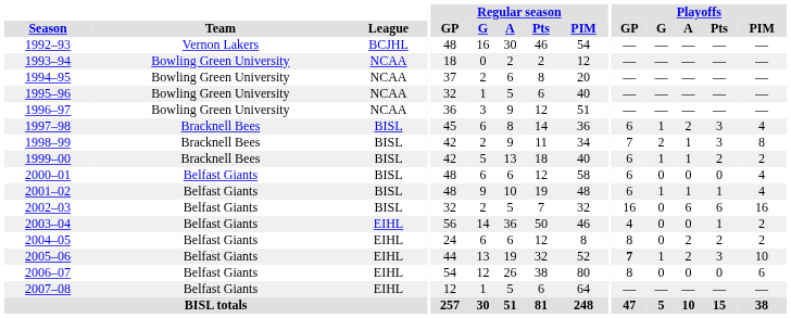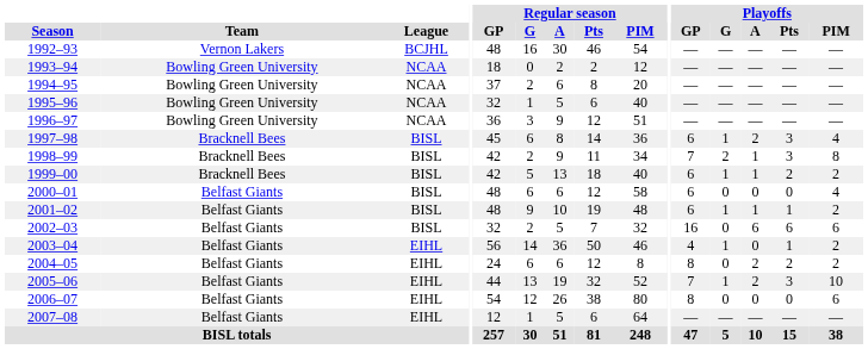 <table border="0" cellpadding="1" cellspacing="0" style="text-align:center; width:60em">
 <tr bgcolor="#e0e0e0">
 <th colspan="3" bgcolor="#ffffff"></th>
 <th rowspan="99" bgcolor="#ffffff"></th>
 <th colspan="5"><a href='#'>Regular season</a></th>
 <th rowspan="99" bgcolor="#ffffff"></th>
 <th colspan="5"><a href='#'>Playoffs</a></th>
 </tr>
 <tr bgcolor="#e0e0e0">
 <th><a href='#'>Season</a></th>
 <th>Team</th>
 <th>League</th>
 <th>GP</th>
 <th><a href='#'>G</a></th>
 <th><a href='#'>A</a></th>
 <th><a href='#'>Pts</a></th>
 <th><a href='#'>PIM</a></th>
 <th>GP</th>
 <th>G</th>
 <th>A</th>
 <th>Pts</th>
 <th>PIM</th>
 </tr>
 <tr>
 <td><a href='#'>1992–93</a></td>
 <td><a href='#'>Vernon Lakers</a></td>
 <td><a href='#'>BCJHL</a></td>
 <td>48</td>
 <td>16</td>
 <td>30</td>
 <td>46</td>
 <td>54</td>
 <td>—</td>
 <td>—</td>
 <td>—</td>
 <td>—</td>
 <td>—</td>
 </tr>
 <tr bgcolor="#f0f0f0">
 <td><a href='#'>1993–94</a></td>
 <td><a href='#'>Bowling Green University</a></td>
 <td><a href='#'>NCAA</a></td>
 <td>18</td>
 <td>0</td>
 <td>2</td>
 <td>2</td>
 <td>12</td>
 <td>—</td>
 <td>—</td>
 <td>—</td>
 <td>—</td>
 <td>—</td>
 </tr>
 <tr>
 <td><a href='#'>1994–95</a></td>
 <td>Bowling Green University</td>
 <td>NCAA</td>
 <td>37</td>
 <td>2</td>
 <td>6</td>
 <td>8</td>
 <td>20</td>
 <td>—</td>
 <td>—</td>
 <td>—</td>
 <td>—</td>
 <td>—</td>
 </tr>
 <tr bgcolor="#f0f0f0">
 <td><a href='#'>1995–96</a></td>
 <td>Bowling Green University</td>
 <td>NCAA</td>
 <td>32</td>
 <td>1</td>
 <td>5</td>
 <td>6</td>
 <td>40</td>
 <td>—</td>
 <td>—</td>
 <td>—</td>
 <td>—</td>
 <td>—</td>
 </tr>
 <tr>
 <td><a href='#'>1996–97</a></td>
 <td>Bowling Green University</td>
 <td>NCAA</td>
 <td>36</td>
 <td>3</td>
 <td>9</td>
 <td>12</td>
 <td>51</td>
 <td>—</td>
 <td>—</td>
 <td>—</td>
 <td>—</td>
 <td>—</td>
 </tr>
 <tr bgcolor="#f0f0f0">
 <td><a href='#'>1997–98</a></td>
 <td><a href='#'>Bracknell Bees</a></td>
 <td><a href='#'>BISL</a></td>
 <td>45</td>
 <td>6</td>
 <td>8</td>
 <td>14</td>
 <td>36</td>
 <td>6</td>
 <td>1</td>
 <td>2</td>
 <td>3</td>
 <td>4</td>
 </tr>
 <tr>
 <td><a href='#'>1998–99</a></td>
 <td>Bracknell Bees</td>
 <td>BISL</td>
 <td>42</td>
 <td>2</td>
 <td>9</td>
 <td>11</td>
 <td>34</td>
 <td>7</td>
 <td>2</td>
 <td>1</td>
 <td>3</td>
 <td>8</td>
 </tr>
 <tr bgcolor="#f0f0f0">
 <td><a href='#'>1999–00</a></td>
 <td>Bracknell Bees</td>
 <td>BISL</td>
 <td>42</td>
 <td>5</td>
 <td>13</td>
 <td>18</td>
 <td>40</td>
 <td>6</td>
 <td>1</td>
 <td>1</td>
 <td>2</td>
 <td>2</td>
 </tr>
 <tr>
 <td><a href='#'>2000–01</a></td>
 <td><a href='#'>Belfast Giants</a></td>
 <td>BISL</td>
 <td>48</td>
 <td>6</td>
 <td>6</td>
 <td>12</td>
 <td>58</td>
 <td>6</td>
 <td>0</td>
 <td>0</td>
 <td>0</td>
 <td>4</td>
 </tr>
 <tr bgcolor="#f0f0f0">
 <td><a href='#'>2001–02</a></td>
 <td>Belfast Giants</td>
 <td>BISL</td>
 <td>48</td>
 <td>9</td>
 <td>10</td>
 <td>19</td>
 <td>48</td>
 <td>6</td>
 <td>1</td>
 <td>1</td>
 <td>1</td>
-<td>4</td>
+<td>2</td>
 </tr>
 <tr>
 <td><a href='#'>2002–03</a></td>
 <td>Belfast Giants</td>
 <td>BISL</td>
 <td>32</td>
 <td>2</td>
 <td>5</td>
 <td>7</td>
 <td>32</td>
 <td>16</td>
 <td>0</td>
 <td>6</td>
 <td>6</td>
-<td>16</td>
+<td>6</td>
 </tr>
 <tr bgcolor="#f0f0f0">
 <td><a href='#'>2003–04</a></td>
 <td>Belfast Giants</td>
 <td><a href='#'>EIHL</a></td>
 <td>56</td>
 <td>14</td>
 <td>36</td>
 <td>50</td>
 <td>46</td>
 <td>4</td>
-<td>0</td>
+<td>1</td>
 <td>0</td>
 <td>1</td>
 <td>2</td>
 </tr>
 <tr>
 <td><a href='#'>2004–05</a></td>
 <td>Belfast Giants</td>
 <td>EIHL</td>
 <td>24</td>
 <td>6</td>
 <td>6</td>
 <td>12</td>
 <td>8</td>
 <td>8</td>
 <td>0</td>
 <td>2</td>
 <td>2</td>
 <td>2</td>
 </tr>
 <tr bgcolor="#f0f0f0">
 <td><a href='#'>2005–06</a></td>
 <td>Belfast Giants</td>
 <td>EIHL</td>
 <td>44</td>
 <td>13</td>
 <td>19</td>
 <td>32</td>
 <td>52</td>
-<td><strong>7</strong></td>
+<td>7</td>
 <td>1</td>
 <td>2</td>
 <td>3</td>
 <td>10</td>
 </tr>
 <tr>
 <td><a href='#'>2006–07</a></td>
 <td>Belfast Giants</td>
 <td>EIHL</td>
 <td>54</td>
 <td>12</td>
 <td>26</td>
 <td>38</td>
 <td>80</td>
 <td>8</td>
 <td>0</td>
 <td>0</td>
 <td>0</td>
 <td>6</td>
 </tr>
 <tr bgcolor="#f0f0f0">
 <td><a href='#'>2007–08</a></td>
 <td>Belfast Giants</td>
 <td>EIHL</td>
 <td>12</td>
 <td>1</td>
 <td>5</td>
 <td>6</td>
 <td>64</td>
 <td>—</td>
 <td>—</td>
 <td>—</td>
 <td>—</td>
 <td>—</td>
 </tr>
 <tr>
 </tr>
 <tr ALIGN="center" bgcolor="#e0e0e0">
 <th colspan="3">BISL totals</th>
 <th ALIGN="center">257</th>
 <th ALIGN="center">30</th>
 <th ALIGN="center">51</th>
 <th ALIGN="center">81</th>
 <th ALIGN="center">248</th>
 <th ALIGN="center">47</th>
 <th ALIGN="center">5</th>
 <th ALIGN="center">10</th>
 <th ALIGN="center">15</th>
 <th ALIGN="center">38</th>
 </tr>
 </table>
